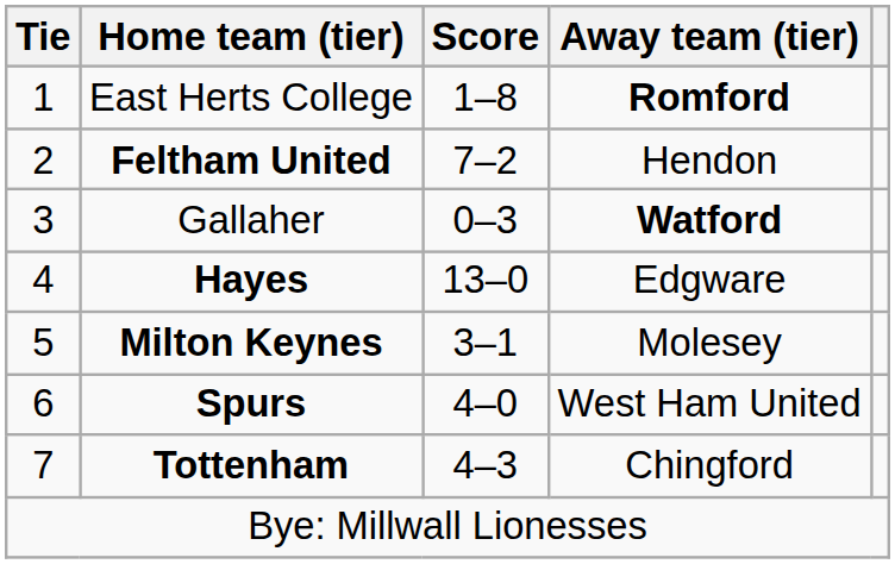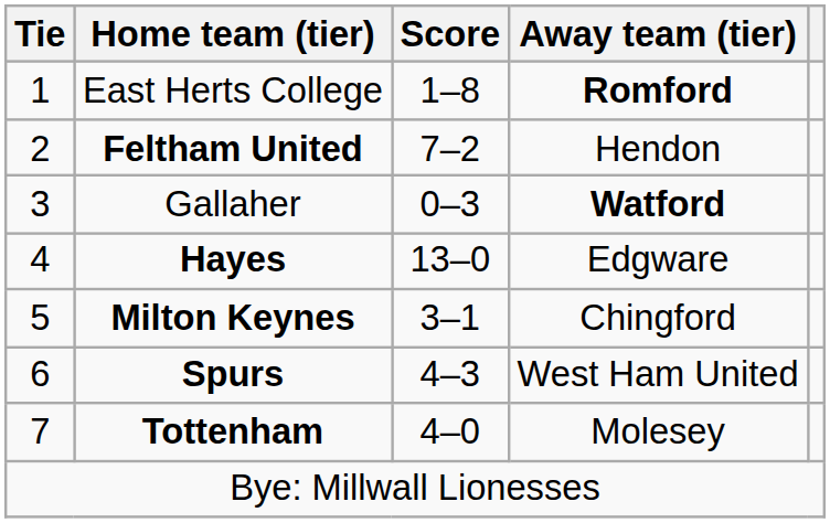 <table class="wikitable" style="text-align:center; font-size:85%">
 <tr>
 <th>Tie</th>
 <th>Home team (tier)</th>
 <th>Score</th>
 <th>Away team (tier)</th>
 <th></th>
 </tr>
 <tr>
 <td align="center">1</td>
 <td>East Herts College</td>
 <td align="center">1–8</td>
 <td><strong>Romford</strong></td>
 <td></td>
 </tr>
 <tr>
 <td align="center">2</td>
 <td><strong>Feltham United</strong></td>
 <td align="center">7–2</td>
 <td>Hendon</td>
 <td></td>
 </tr>
 <tr>
 <td align="center">3</td>
 <td>Gallaher</td>
 <td align="center">0–3</td>
 <td><strong>Watford</strong></td>
 <td></td>
 </tr>
 <tr>
 <td align="center">4</td>
 <td><strong>Hayes</strong></td>
 <td align="center">13–0</td>
 <td>Edgware</td>
 <td></td>
 </tr>
 <tr>
 <td align="center">5</td>
 <td><strong>Milton Keynes</strong></td>
 <td align="center">3–1</td>
-<td>Molesey</td>
+<td>Chingford</td>
 <td></td>
 </tr>
 <tr>
 <td align="center">6</td>
 <td><strong>Spurs</strong></td>
-<td align="center">4–0</td>
+<td align="center">4–3</td>
 <td>West Ham United</td>
 <td></td>
 </tr>
 <tr>
 <td align="center">7</td>
 <td><strong>Tottenham</strong></td>
-<td align="center">4–3</td>
-<td>Chingford</td>
+<td align="center">4–0</td>
+<td>Molesey</td>
 <td></td>
 </tr>
 <tr>
 <td colspan="5" align="center">Bye: Millwall Lionesses</td>
 </tr>
 </table>
